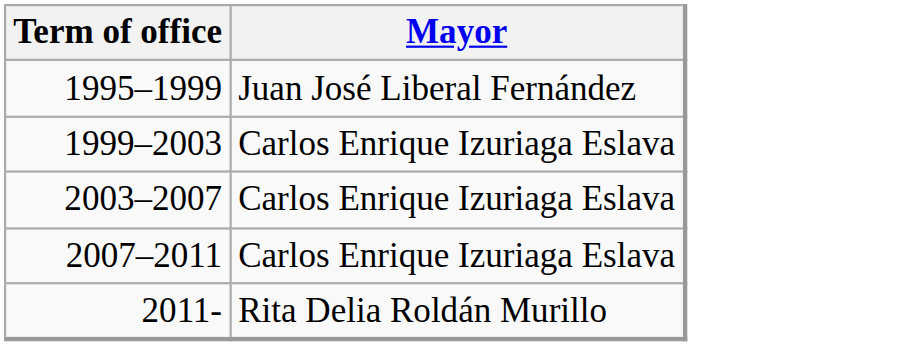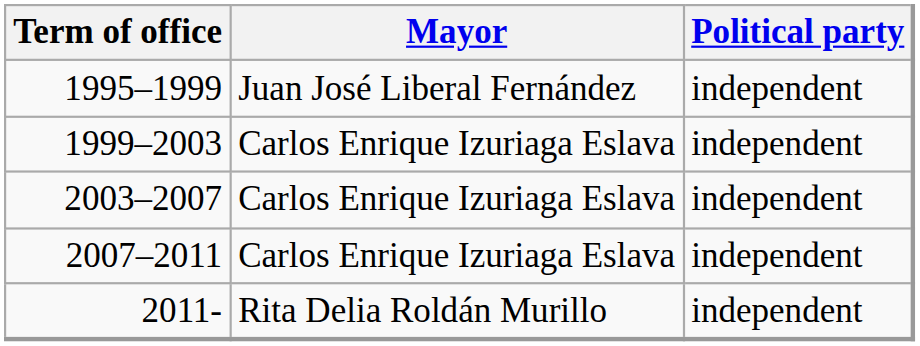 <table class="wikitable" align="center" rules="all" cellspacing="0" cellpadding="4" style="border: 1px solid #999; border-right: 2px solid #999; border-bottom:2px solid #999">
 <tr>
 <th>Term of office</th>
 <th><a href='#'>Mayor</a></th>
+<th><a href='#'>Political party</a></th>
 </tr>
 <tr>
 <td align=right>1995–1999</td>
 <td>Juan José Liberal Fernández</td>
+<td>independent</td>
 </tr>
 <tr>
 <td align=right>1999–2003</td>
 <td>Carlos Enrique Izuriaga Eslava</td>
+<td>independent</td>
 </tr>
 <tr>
 <td align=right>2003–2007</td>
 <td>Carlos Enrique Izuriaga Eslava</td>
+<td>independent</td>
 </tr>
 <tr>
 <td align=right>2007–2011</td>
 <td>Carlos Enrique Izuriaga Eslava</td>
+<td>independent</td>
 </tr>
 <tr>
 <td align=right>2011-</td>
 <td>Rita Delia Roldán Murillo</td>
+<td>independent</td>
 </tr>
 </table>
